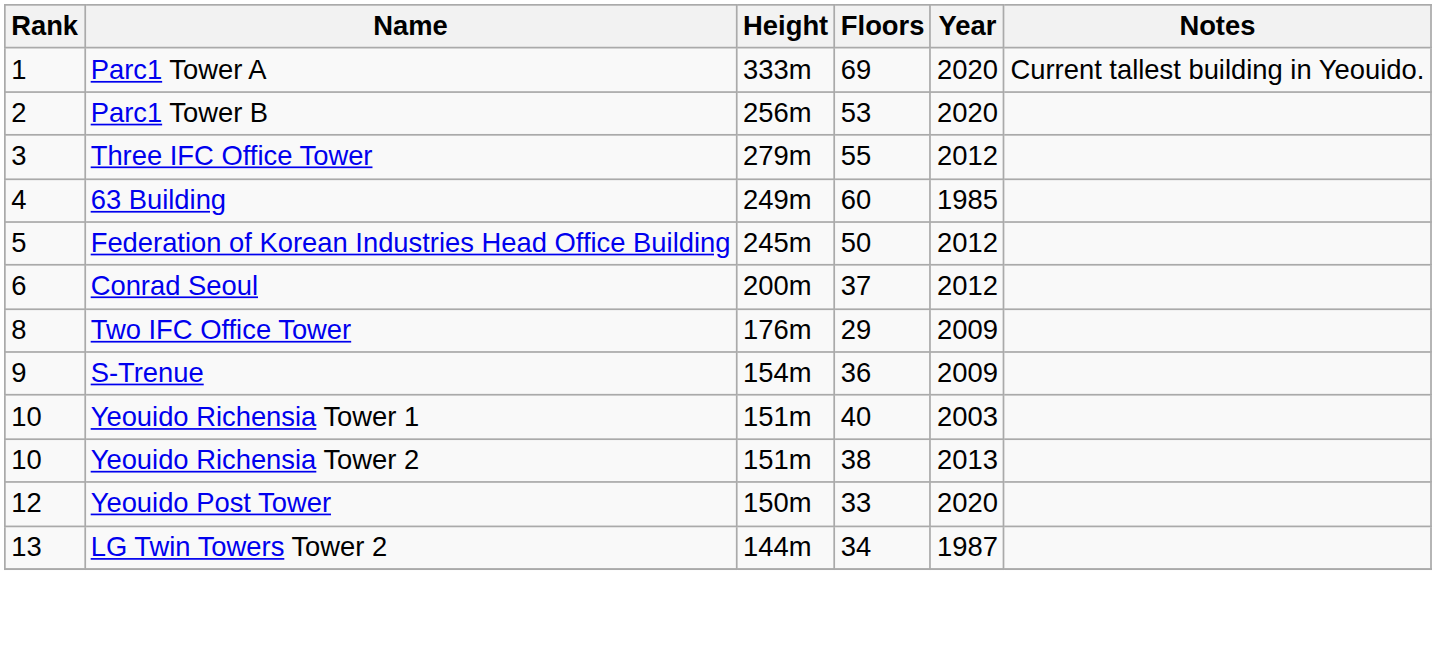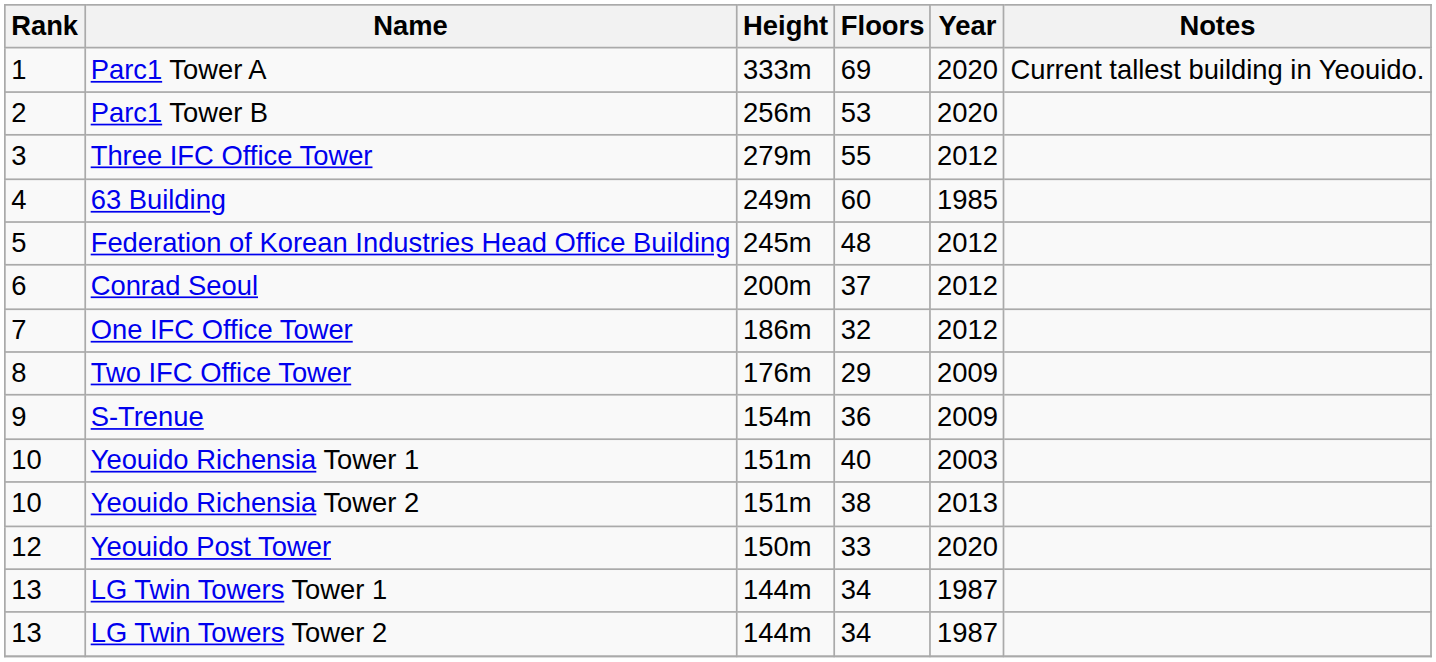 <table class="wikitable sortable">
 <tr>
 <th>Rank</th>
 <th>Name</th>
 <th>Height</th>
 <th>Floors</th>
 <th>Year</th>
 <th class="unsortable">Notes</th>
 </tr>
 <tr>
 <td>1</td>
 <td><a href='#'>Parc1</a> Tower A</td>
 <td>333m</td>
 <td>69</td>
 <td>2020</td>
 <td>Current tallest building in Yeouido.</td>
 </tr>
 <tr>
 <td>2</td>
 <td><a href='#'>Parc1</a> Tower B</td>
 <td>256m</td>
 <td>53</td>
 <td>2020</td>
 <td></td>
 </tr>
 <tr>
 <td>3</td>
 <td><a href='#'>Three IFC Office Tower</a></td>
 <td>279m</td>
 <td>55</td>
 <td>2012</td>
 <td></td>
 </tr>
 <tr>
 <td>4</td>
 <td><a href='#'>63 Building</a></td>
 <td>249m</td>
 <td>60</td>
 <td>1985</td>
 <td></td>
 </tr>
 <tr>
 <td>5</td>
 <td><a href='#'>Federation of Korean Industries Head Office Building</a></td>
 <td>245m</td>
-<td>50</td>
+<td>48</td>
 <td>2012</td>
 <td></td>
 </tr>
 <tr>
 <td>6</td>
 <td><a href='#'>Conrad Seoul</a></td>
 <td>200m</td>
 <td>37</td>
+<td>2012</td>
+<td></td>
+</tr>
+<tr>
+<td>7</td>
+<td><a href='#'>One IFC Office Tower</a></td>
+<td>186m</td>
+<td>32</td>
 <td>2012</td>
 <td></td>
 </tr>
 <tr>
 <td>8</td>
 <td><a href='#'>Two IFC Office Tower</a></td>
 <td>176m</td>
 <td>29</td>
 <td>2009</td>
 <td></td>
 </tr>
 <tr>
 <td>9</td>
 <td><a href='#'>S-Trenue</a></td>
 <td>154m</td>
 <td>36</td>
 <td>2009</td>
 <td></td>
 </tr>
 <tr>
 <td>10</td>
 <td><a href='#'>Yeouido Richensia</a> Tower 1</td>
 <td>151m</td>
 <td>40</td>
 <td>2003</td>
 <td></td>
 </tr>
 <tr>
 <td>10</td>
 <td><a href='#'>Yeouido Richensia</a> Tower 2</td>
 <td>151m</td>
 <td>38</td>
 <td>2013</td>
 <td></td>
 </tr>
 <tr>
 <td>12</td>
 <td><a href='#'>Yeouido Post Tower</a></td>
 <td>150m</td>
 <td>33</td>
 <td>2020</td>
 <td></td>
 </tr>
 <tr>
 <td>13</td>
+<td><a href='#'>LG Twin Towers</a> Tower 1</td>
+<td>144m</td>
+<td>34</td>
+<td>1987</td>
+<td></td>
+</tr>
+<tr>
+<td>13</td>
 <td><a href='#'>LG Twin Towers</a> Tower 2</td>
 <td>144m</td>
 <td>34</td>
 <td>1987</td>
 <td></td>
 </tr>
 <tr>
 </tr>
 </table>
